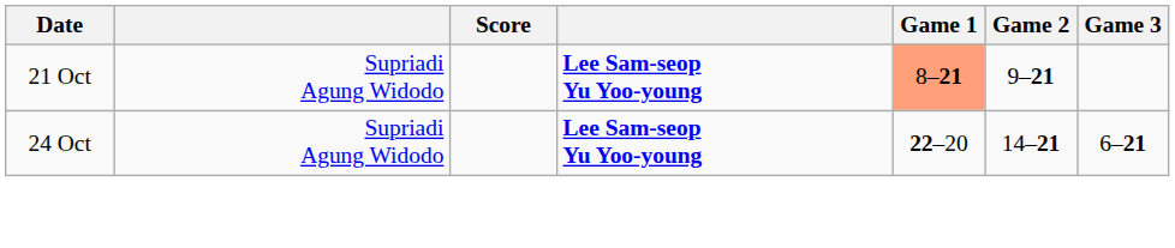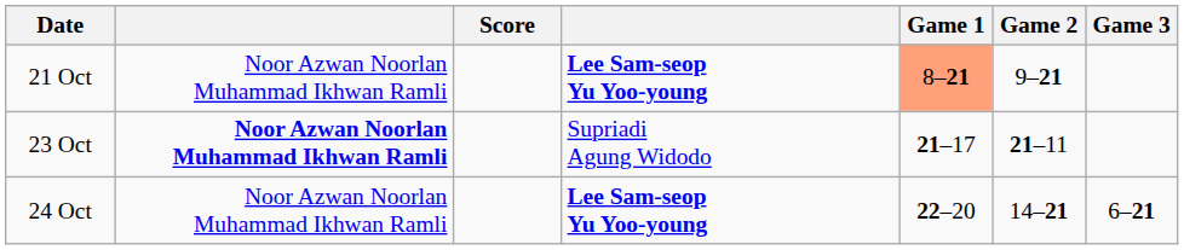 <table class="wikitable" style="text-align:center; font-size:90% ">
 <tr>
 <th width="60">Date</th>
 <th align="right" width="200"></th>
 <th width="60">Score</th>
 <th align="left" width="200"></th>
 <th width="50">Game 1</th>
 <th width="50">Game 2</th>
 <th width="50">Game 3</th>
 </tr>
 <tr>
 <td>21 Oct</td>
-<td align="right"><a href='#'>Supriadi</a> <br><a href='#'>Agung Widodo</a> </td>
+<td align="right"><a href='#'>Noor Azwan Noorlan</a> <br><a href='#'>Muhammad Ikhwan Ramli</a> </td>
 <td align="center"></td>
 <td align="left"><strong> <a href='#'>Lee Sam-seop</a><br> <a href='#'>Yu Yoo-young</a></strong></td>
 <td style="background: lightsalmon;">8–<strong>21</strong></td>
 <td>9–<strong>21</strong></td>
 <td></td>
 </tr>
 <tr>
+<td>23 Oct</td>
+<td align="right"><strong><a href='#'>Noor Azwan Noorlan</a> <br><a href='#'>Muhammad Ikhwan Ramli</a> </strong></td>
+<td align="center"></td>
+<td align="left"> <a href='#'>Supriadi</a><br> <a href='#'>Agung Widodo</a></td>
+<td><strong>21</strong>–17</td>
+<td><strong>21</strong>–11</td>
+<td></td>
+</tr>
+<tr>
 <td>24 Oct</td>
-<td align="right"><a href='#'>Supriadi</a> <br><a href='#'>Agung Widodo</a> </td>
+<td align="right"><a href='#'>Noor Azwan Noorlan</a> <br><a href='#'>Muhammad Ikhwan Ramli</a> </td>
 <td align="center"></td>
 <td align="left"><strong> <a href='#'>Lee Sam-seop</a><br> <a href='#'>Yu Yoo-young</a></strong></td>
 <td><strong>22</strong>–20</td>
 <td>14–<strong>21</strong></td>
 <td>6–<strong>21</strong></td>
 </tr>
 </table>
